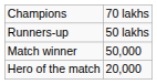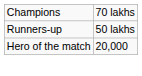 <table class="wikitable" style="text-align: left;">
 <tr>
 <td>Champions</td>
 <td> 70 lakhs</td>
 </tr>
 <tr>
 <td>Runners-up</td>
 <td> 50 lakhs</td>
 </tr>
 <tr>
-<td>Match winner</td>
-<td> 50,000</td>
-</tr>
-<tr>
 <td>Hero of the match</td>
 <td> 20,000</td>
 </tr>
 </table>
